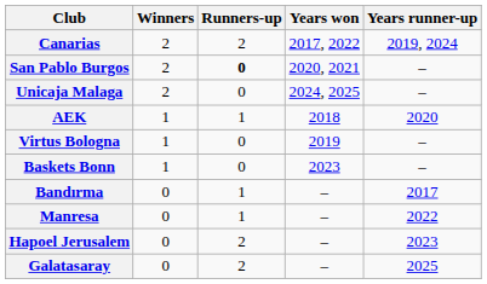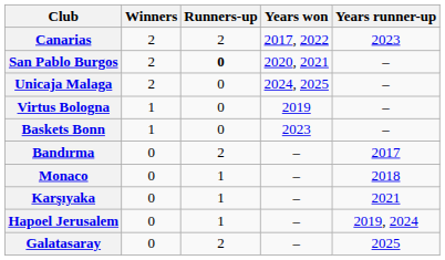 <table class="wikitable plainrowheaders sortable">
 <tr>
 <th scope=col>Club</th>
 <th scope=col>Winners</th>
 <th scope=col>Runners-up</th>
 <th scope=col>Years won</th>
 <th scope=col>Years runner-up</th>
 </tr>
 <tr>
 <th scope=row> <a href='#'>Canarias</a></th>
 <td style="text-align:center;">2</td>
 <td style="text-align:center;">2</td>
 <td style="text-align:center;"><a href='#'>2017</a>, <a href='#'>2022</a></td>
-<td style="text-align:center;"><a href='#'>2019</a>, <a href='#'>2024</a></td>
+<td style="text-align:center;"><a href='#'>2023</a></td>
 </tr>
 <tr>
 <th scope=row> <a href='#'>San Pablo Burgos</a></th>
 <td style="text-align:center;">2</td>
 <td style="text-align:center;"><strong>0</strong></td>
 <td style="text-align:center;"><a href='#'>2020</a>, <a href='#'>2021</a></td>
 <td style="text-align:center;">–</td>
 </tr>
 <tr>
 <th scope=row> <a href='#'>Unicaja Malaga</a></th>
 <td style="text-align:center;">2</td>
 <td style="text-align:center;">0</td>
 <td style="text-align:center;"><a href='#'>2024</a>, <a href='#'>2025</a></td>
 <td style="text-align:center;">–</td>
-</tr>
-<tr>
-<th scope=row> <a href='#'>AEK</a></th>
-<td style="text-align:center;">1</td>
-<td style="text-align:center;">1</td>
-<td style="text-align:center;"><a href='#'>2018</a></td>
-<td style="text-align:center;"><a href='#'>2020</a></td>
 </tr>
 <tr>
 <th scope=row> <a href='#'>Virtus Bologna</a></th>
 <td style="text-align:center;">1</td>
 <td style="text-align:center;">0</td>
 <td style="text-align:center;"><a href='#'>2019</a></td>
 <td style="text-align:center;">–</td>
 </tr>
 <tr>
 <th scope=row> <a href='#'>Baskets Bonn</a></th>
 <td style="text-align:center;">1</td>
 <td style="text-align:center;">0</td>
 <td style="text-align:center;"><a href='#'>2023</a></td>
 <td style="text-align:center;">–</td>
 </tr>
 <tr>
 <th scope=row> <a href='#'>Bandırma</a></th>
 <td style="text-align:center;">0</td>
-<td style="text-align:center;">1</td>
+<td style="text-align:center;">2</td>
 <td style="text-align:center;">–</td>
 <td style="text-align:center;"><a href='#'>2017</a></td>
 </tr>
 <tr>
-<th scope=row> <a href='#'>Manresa</a></th>
+<th scope=row> <a href='#'>Monaco</a></th>
 <td style="text-align:center;">0</td>
 <td style="text-align:center;">1</td>
 <td style="text-align:center;">–</td>
-<td style="text-align:center;"><a href='#'>2022</a></td>
+<td style="text-align:center;"><a href='#'>2018</a></td>
+</tr>
+<tr>
+<th scope=row> <a href='#'>Karşıyaka</a></th>
+<td style="text-align:center;">0</td>
+<td style="text-align:center;">1</td>
+<td style="text-align:center;">–</td>
+<td style="text-align:center;"><a href='#'>2021</a></td>
 </tr>
 <tr>
 <th scope=row> <a href='#'>Hapoel Jerusalem</a></th>
 <td style="text-align:center;">0</td>
-<td style="text-align:center;">2</td>
+<td style="text-align:center;">1</td>
 <td style="text-align:center;">–</td>
-<td style="text-align:center;"><a href='#'>2023</a></td>
+<td style="text-align:center;"><a href='#'>2019</a>, <a href='#'>2024</a></td>
 </tr>
 <tr>
 <th scope=row> <a href='#'>Galatasaray</a></th>
 <td style="text-align:center;">0</td>
 <td style="text-align:center;">2</td>
 <td style="text-align:center;">–</td>
 <td style="text-align:center;"><a href='#'>2025</a></td>
 </tr>
 </table>
